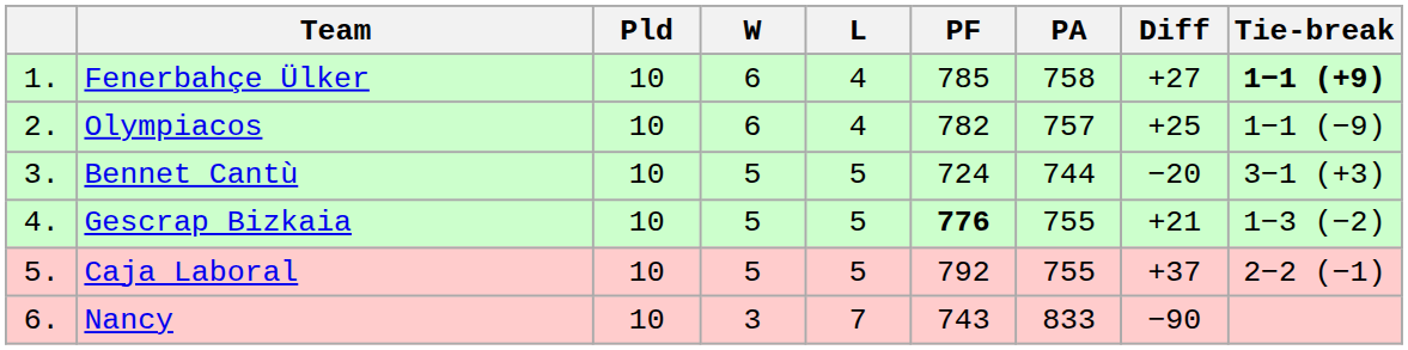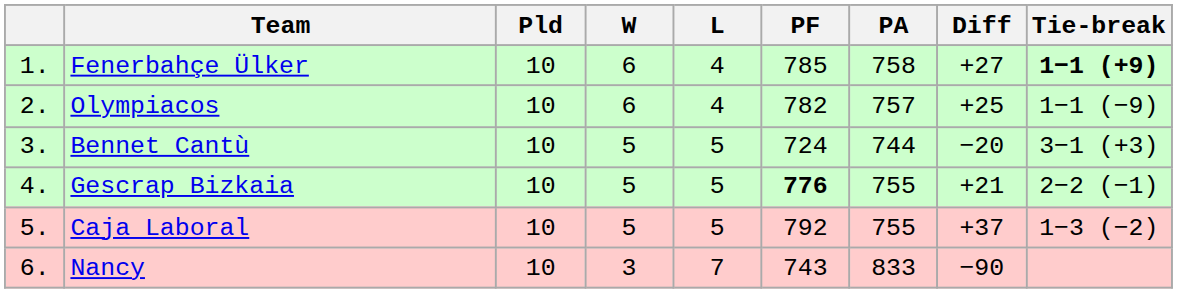 <table class="wikitable" style="text-align:center">
 <tr>
 <th width=25></th>
 <th width=220>Team</th>
 <th width=40>Pld</th>
 <th width=40>W</th>
 <th width=40>L</th>
 <th width=40>PF</th>
 <th width=40>PA</th>
 <th width=40>Diff</th>
 <th>Tie-break</th>
 </tr>
 <tr style="background:#ccffcc;">
 <td>1.</td>
 <td align=left> <a href='#'>Fenerbahçe Ülker</a></td>
 <td>10</td>
 <td>6</td>
 <td>4</td>
 <td>785</td>
 <td>758</td>
 <td>+27</td>
 <td><strong>1−1 (+9)</strong></td>
 </tr>
 <tr style="background:#ccffcc;">
 <td>2.</td>
 <td align=left> <a href='#'>Olympiacos</a></td>
 <td>10</td>
 <td>6</td>
 <td>4</td>
 <td>782</td>
 <td>757</td>
 <td>+25</td>
 <td>1−1 (−9)</td>
 </tr>
 <tr style="background:#ccffcc;">
 <td>3.</td>
 <td align=left> <a href='#'>Bennet Cantù</a></td>
 <td>10</td>
 <td>5</td>
 <td>5</td>
 <td>724</td>
 <td>744</td>
 <td>−20</td>
 <td>3−1 (+3)</td>
 </tr>
 <tr style="background:#ccffcc;">
 <td>4.</td>
 <td align=left> <a href='#'>Gescrap Bizkaia</a></td>
 <td>10</td>
 <td>5</td>
 <td>5</td>
 <td><strong>776</strong></td>
 <td>755</td>
 <td>+21</td>
-<td>1−3 (−2)</td>
+<td>2−2 (−1)</td>
 </tr>
 <tr style="background:#ffcccc;">
 <td>5.</td>
 <td align=left> <a href='#'>Caja Laboral</a></td>
 <td>10</td>
 <td>5</td>
 <td>5</td>
 <td>792</td>
 <td>755</td>
 <td>+37</td>
-<td>2−2 (−1)</td>
+<td>1−3 (−2)</td>
 </tr>
 <tr style="background:#ffcccc;">
 <td>6.</td>
 <td align=left> <a href='#'>Nancy</a></td>
 <td>10</td>
 <td>3</td>
 <td>7</td>
 <td>743</td>
 <td>833</td>
 <td>−90</td>
 <td></td>
 </tr>
 </table>
